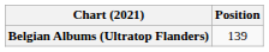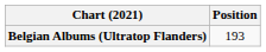 <table class="wikitable plainrowheaders">
 <tr>
 <th>Chart (2021)</th>
 <th>Position</th>
 </tr>
 <tr>
 <th scope="row">Belgian Albums (Ultratop Flanders)</th>
-<td style="text-align:center;">139</td>
+<td style="text-align:center;">193</td>
 </tr>
 </table>
